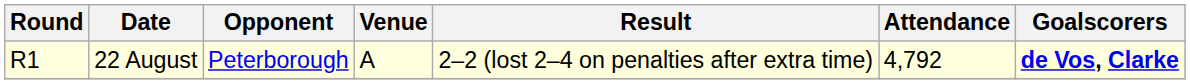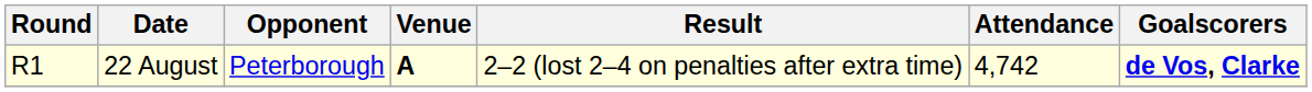 <table class="wikitable">
 <tr>
 <th>Round</th>
 <th>Date</th>
 <th>Opponent</th>
 <th>Venue</th>
 <th>Result</th>
 <th>Attendance</th>
 <th>Goalscorers</th>
 </tr>
 <tr style="background-color: #ffffdd;">
 <td>R1</td>
 <td>22 August</td>
 <td><a href='#'>Peterborough</a></td>
-<td>A</td>
+<td><strong>A</strong></td>
 <td>2–2 (lost 2–4 on penalties after extra time)</td>
-<td>4,792</td>
+<td>4,742</td>
 <td><strong><a href='#'>de Vos</a>, <a href='#'>Clarke</a></strong></td>
 </tr>
 <tr>
 </tr>
 </table>
